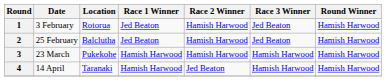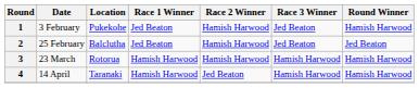 <table class="wikitable" style="font-size: 85%;">
 <tr>
 <th>Round</th>
 <th>Date</th>
 <th>Location</th>
 <th>Race 1 Winner</th>
 <th>Race 2 Winner</th>
 <th>Race 3 Winner</th>
 <th>Round Winner</th>
 </tr>
 <tr>
 <th>1</th>
 <td>3 February</td>
-<td><a href='#'>Rotorua</a></td>
+<td><a href='#'>Pukekohe</a></td>
 <td> <a href='#'>Jed Beaton</a></td>
 <td> <a href='#'>Hamish Harwood</a></td>
 <td> <a href='#'>Jed Beaton</a></td>
 <td> <a href='#'>Hamish Harwood</a></td>
 </tr>
 <tr>
 <th>2</th>
 <td>25 February</td>
 <td><a href='#'>Balclutha</a></td>
 <td> <a href='#'>Jed Beaton</a></td>
 <td> <a href='#'>Hamish Harwood</a></td>
 <td> <a href='#'>Jed Beaton</a></td>
-<td> <a href='#'>Hamish Harwood</a></td>
+<td> <a href='#'>Jed Beaton</a></td>
 </tr>
 <tr>
 <th>3</th>
 <td>23 March</td>
-<td><a href='#'>Pukekohe</a></td>
+<td><a href='#'>Rotorua</a></td>
 <td> <a href='#'>Hamish Harwood</a></td>
 <td> <a href='#'>Hamish Harwood</a></td>
 <td> <a href='#'>Hamish Harwood</a></td>
 <td> <a href='#'>Hamish Harwood</a></td>
 </tr>
 <tr>
 <th>4</th>
 <td>14 April</td>
 <td><a href='#'>Taranaki</a></td>
 <td> <a href='#'>Hamish Harwood</a></td>
 <td> <a href='#'>Jed Beaton</a></td>
 <td> <a href='#'>Hamish Harwood</a></td>
 <td> <a href='#'>Hamish Harwood</a></td>
 </tr>
 <tr>
 </tr>
 </table>
